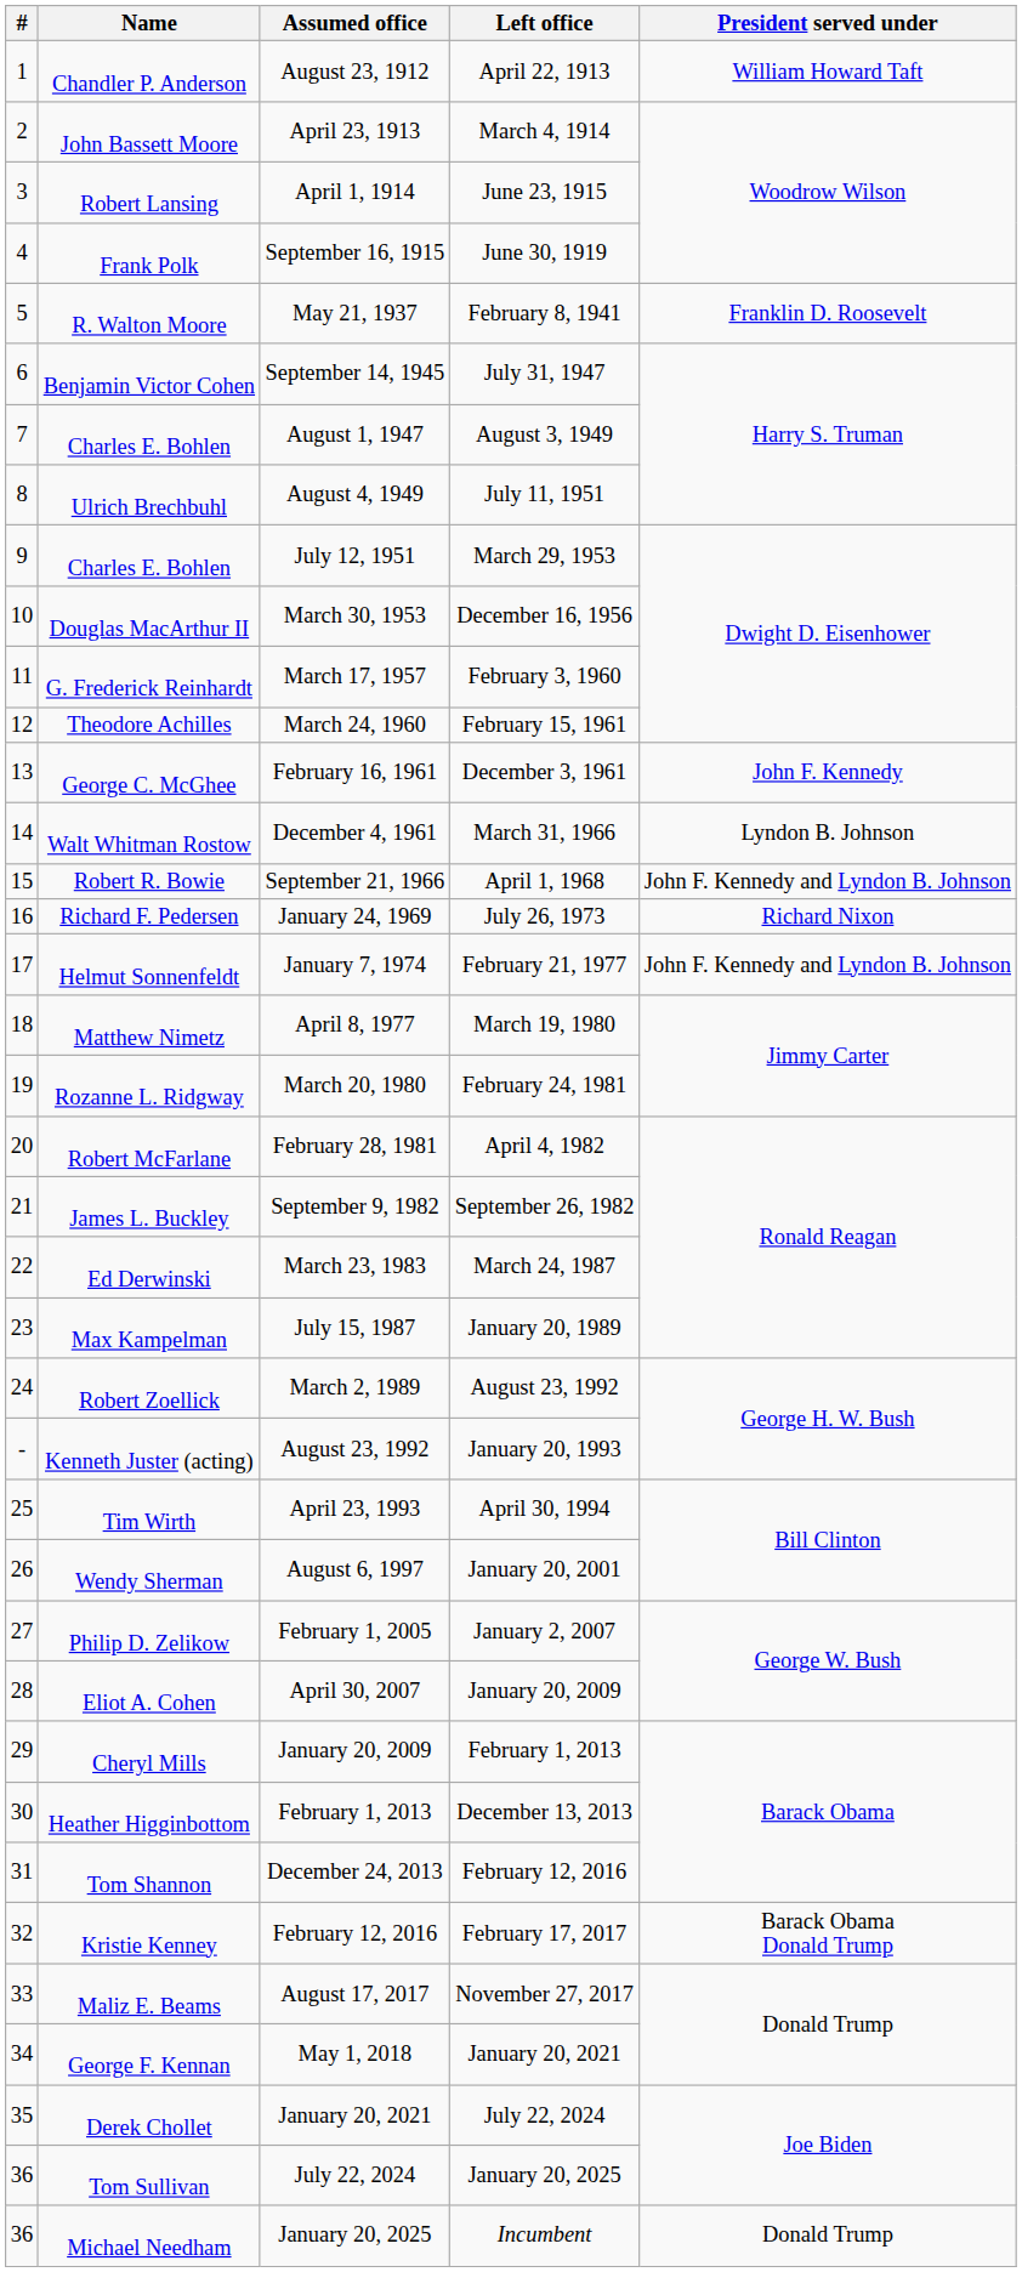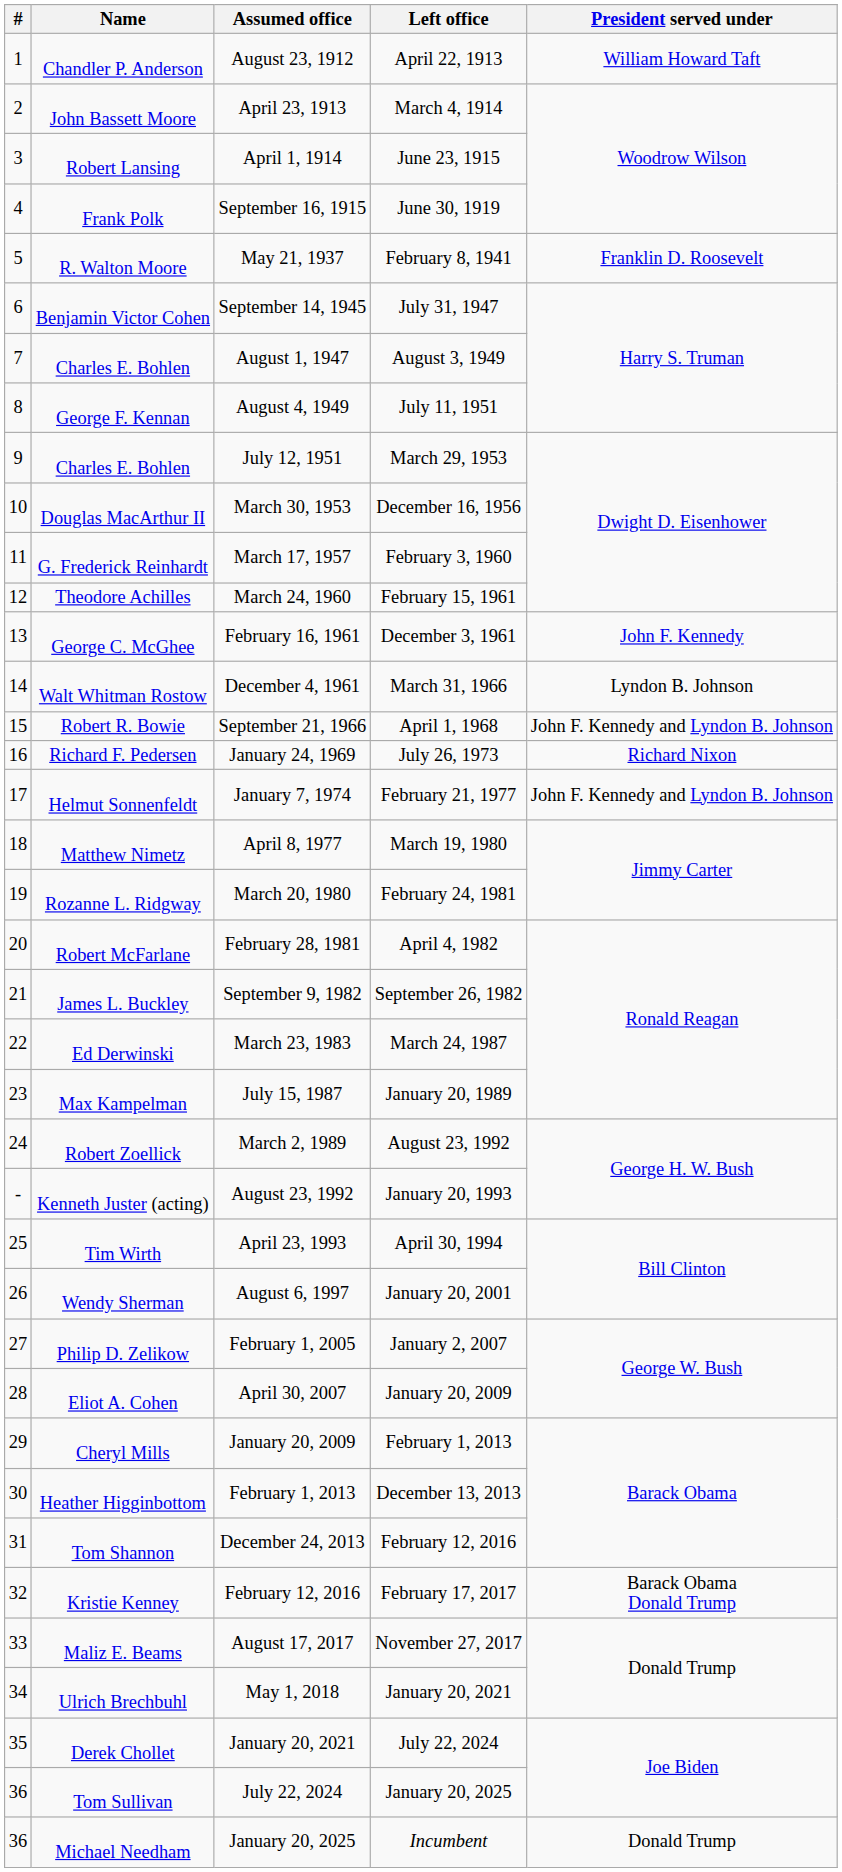 <table class="wikitable" style="text-align:center">
 <tr>
 <th>#</th>
 <th>Name</th>
 <th>Assumed office</th>
 <th>Left office</th>
 <th><a href='#'>President</a> served under</th>
 </tr>
 <tr>
 <td>1</td>
 <td><br><a href='#'>Chandler P. Anderson</a></td>
 <td>August 23, 1912</td>
 <td>April 22, 1913</td>
 <td><a href='#'>William Howard Taft</a></td>
 </tr>
 <tr>
 <td>2</td>
 <td><br><a href='#'>John Bassett Moore</a></td>
 <td>April 23, 1913</td>
 <td>March 4, 1914</td>
 <td rowspan="3"><a href='#'>Woodrow Wilson</a></td>
 </tr>
 <tr>
 <td>3</td>
 <td><br><a href='#'>Robert Lansing</a></td>
 <td>April 1, 1914</td>
 <td>June 23, 1915</td>
 </tr>
 <tr>
 <td>4</td>
 <td><br><a href='#'>Frank Polk</a></td>
 <td>September 16, 1915</td>
 <td>June 30, 1919</td>
 </tr>
 <tr>
 <td>5</td>
 <td><br><a href='#'>R. Walton Moore</a></td>
 <td>May 21, 1937</td>
 <td>February 8, 1941</td>
 <td><a href='#'>Franklin D. Roosevelt</a></td>
 </tr>
 <tr>
 <td>6</td>
 <td><br><a href='#'>Benjamin Victor Cohen</a></td>
 <td>September 14, 1945</td>
 <td>July 31, 1947</td>
 <td rowspan="3"><a href='#'>Harry S. Truman</a></td>
 </tr>
 <tr>
 <td>7</td>
 <td><br><a href='#'>Charles E. Bohlen</a></td>
 <td>August 1, 1947</td>
 <td>August 3, 1949</td>
 </tr>
 <tr>
 <td>8</td>
-<td><br><a href='#'>Ulrich Brechbuhl</a></td>
+<td><br><a href='#'>George F. Kennan</a></td>
 <td>August 4, 1949</td>
 <td>July 11, 1951</td>
 </tr>
 <tr>
 <td>9</td>
 <td><br><a href='#'>Charles E. Bohlen</a></td>
 <td>July 12, 1951</td>
 <td>March 29, 1953</td>
 <td rowspan="4"><a href='#'>Dwight D. Eisenhower</a></td>
 </tr>
 <tr>
 <td>10</td>
 <td><br><a href='#'>Douglas MacArthur II</a></td>
 <td>March 30, 1953</td>
 <td>December 16, 1956</td>
 </tr>
 <tr>
 <td>11</td>
 <td><br><a href='#'>G. Frederick Reinhardt</a></td>
 <td>March 17, 1957</td>
 <td>February 3, 1960</td>
 </tr>
 <tr>
 <td>12</td>
 <td><a href='#'>Theodore Achilles</a></td>
 <td>March 24, 1960</td>
 <td>February 15, 1961</td>
 </tr>
 <tr>
 <td>13</td>
 <td><br><a href='#'>George C. McGhee</a></td>
 <td>February 16, 1961</td>
 <td>December 3, 1961</td>
 <td><a href='#'>John F. Kennedy</a></td>
 </tr>
 <tr>
 <td>14</td>
 <td><br><a href='#'>Walt Whitman Rostow</a></td>
 <td>December 4, 1961</td>
 <td>March 31, 1966</td>
 <td>Lyndon B. Johnson</td>
 </tr>
 <tr>
 <td>15</td>
 <td><a href='#'>Robert R. Bowie</a></td>
 <td>September 21, 1966</td>
 <td>April 1, 1968</td>
 <td>John F. Kennedy and <a href='#'>Lyndon B. Johnson</a></td>
 </tr>
 <tr>
 <td>16</td>
 <td><a href='#'>Richard F. Pedersen</a></td>
 <td>January 24, 1969</td>
 <td>July 26, 1973</td>
 <td><a href='#'>Richard Nixon</a></td>
 </tr>
 <tr>
 <td>17</td>
 <td><br><a href='#'>Helmut Sonnenfeldt</a></td>
 <td>January 7, 1974</td>
 <td>February 21, 1977</td>
 <td>John F. Kennedy and <a href='#'>Lyndon B. Johnson</a></td>
 </tr>
 <tr>
 <td>18</td>
 <td><br><a href='#'>Matthew Nimetz</a></td>
 <td>April 8, 1977</td>
 <td>March 19, 1980</td>
 <td rowspan="2"><a href='#'>Jimmy Carter</a></td>
 </tr>
 <tr>
 <td>19</td>
 <td><br><a href='#'>Rozanne L. Ridgway</a></td>
 <td>March 20, 1980</td>
 <td>February 24, 1981</td>
 </tr>
 <tr>
 <td>20</td>
 <td><br><a href='#'>Robert McFarlane</a></td>
 <td>February 28, 1981</td>
 <td>April 4, 1982</td>
 <td rowspan="4"><a href='#'>Ronald Reagan</a></td>
 </tr>
 <tr>
 <td>21</td>
 <td><br><a href='#'>James L. Buckley</a></td>
 <td>September 9, 1982</td>
 <td>September 26, 1982</td>
 </tr>
 <tr>
 <td>22</td>
 <td><br><a href='#'>Ed Derwinski</a></td>
 <td>March 23, 1983</td>
 <td>March 24, 1987</td>
 </tr>
 <tr>
 <td>23</td>
 <td><br><a href='#'>Max Kampelman</a></td>
 <td>July 15, 1987</td>
 <td>January 20, 1989</td>
 </tr>
 <tr>
 <td>24</td>
 <td><br><a href='#'>Robert Zoellick</a></td>
 <td>March 2, 1989</td>
 <td>August 23, 1992</td>
 <td rowspan="2"><a href='#'>George H. W. Bush</a></td>
 </tr>
 <tr>
 <td>-</td>
 <td><br><a href='#'>Kenneth Juster</a> (acting)</td>
 <td>August 23, 1992</td>
 <td>January 20, 1993</td>
 </tr>
 <tr>
 <td>25</td>
 <td><br><a href='#'>Tim Wirth</a></td>
 <td>April 23, 1993</td>
 <td>April 30, 1994</td>
 <td rowspan="2"><a href='#'>Bill Clinton</a></td>
 </tr>
 <tr>
 <td>26</td>
 <td><br><a href='#'>Wendy Sherman</a></td>
 <td>August 6, 1997</td>
 <td>January 20, 2001</td>
 </tr>
 <tr>
 <td>27</td>
 <td><br><a href='#'>Philip D. Zelikow</a></td>
 <td>February 1, 2005</td>
 <td>January 2, 2007</td>
 <td rowspan="2"><a href='#'>George W. Bush</a></td>
 </tr>
 <tr>
 <td>28</td>
 <td><br><a href='#'>Eliot A. Cohen</a></td>
 <td>April 30, 2007</td>
 <td>January 20, 2009</td>
 </tr>
 <tr>
 <td>29</td>
 <td><br><a href='#'>Cheryl Mills</a></td>
 <td>January 20, 2009</td>
 <td>February 1, 2013</td>
 <td rowspan="3"><a href='#'>Barack Obama</a></td>
 </tr>
 <tr>
 <td>30</td>
 <td><br><a href='#'>Heather Higginbottom</a></td>
 <td>February 1, 2013</td>
 <td>December 13, 2013</td>
 </tr>
 <tr>
 <td>31</td>
 <td><br><a href='#'>Tom Shannon</a></td>
 <td>December 24, 2013</td>
 <td>February 12, 2016</td>
 </tr>
 <tr>
 <td>32</td>
 <td><br><a href='#'>Kristie Kenney</a></td>
 <td>February 12, 2016</td>
 <td>February 17, 2017</td>
 <td>Barack Obama<br><a href='#'>Donald Trump</a></td>
 </tr>
 <tr>
 <td>33</td>
 <td><br><a href='#'>Maliz E. Beams</a></td>
 <td>August 17, 2017</td>
 <td>November 27, 2017</td>
 <td rowspan="2">Donald Trump</td>
 </tr>
 <tr>
 <td>34</td>
-<td><br><a href='#'>George F. Kennan</a></td>
+<td><br><a href='#'>Ulrich Brechbuhl</a></td>
 <td>May 1, 2018</td>
 <td>January 20, 2021</td>
 </tr>
 <tr>
 <td>35</td>
 <td><br><a href='#'>Derek Chollet</a></td>
 <td>January 20, 2021</td>
 <td>July 22, 2024</td>
 <td rowspan="2"><a href='#'>Joe Biden</a></td>
 </tr>
 <tr>
 <td>36</td>
 <td><br><a href='#'>Tom Sullivan</a></td>
 <td>July 22, 2024</td>
 <td>January 20, 2025</td>
 </tr>
 <tr>
 <td>36</td>
 <td><br><a href='#'>Michael Needham</a></td>
 <td>January 20, 2025</td>
 <td><em>Incumbent</td>
 <td>Donald Trump</td>
 </tr>
 </table>
